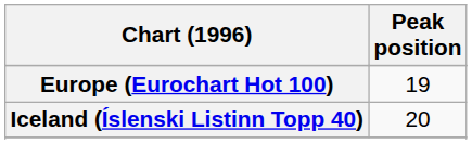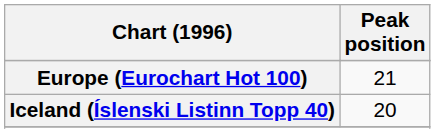 <table class="wikitable sortable plainrowheaders" style="text-align:center">
 <tr>
 <th>Chart (1996)</th>
 <th>Peak<br>position</th>
 </tr>
 <tr>
 </tr>
 <tr>
 <th scope="row">Europe (<a href='#'>Eurochart Hot 100</a>)</th>
-<td>19</td>
+<td>21</td>
 </tr>
 <tr>
 <th scope="row">Iceland (<a href='#'>Íslenski Listinn Topp 40</a>)</th>
 <td>20</td>
 </tr>
 <tr>
 </tr>
 <tr>
 </tr>
 <tr>
 </tr>
 <tr>
 </tr>
 <tr>
 </tr>
 </table>
